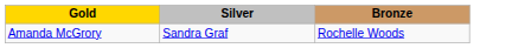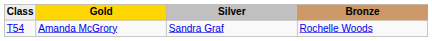 <table class="wikitable" style="text-align:left">
 <tr align="center">
+<td bgcolor=efefef><strong>Class</strong></td>
 <td width=200 bgcolor=gold><strong>Gold</strong></td>
 <td width=200 bgcolor=silver><strong>Silver</strong></td>
 <td width=200 bgcolor=CC9966><strong>Bronze</strong></td>
 </tr>
 <tr>
+<td><a href='#'>T54</a></td>
 <td><a href='#'>Amanda McGrory</a><br><em> </em></td>
 <td><a href='#'>Sandra Graf</a><br><em> </em></td>
 <td><a href='#'>Rochelle Woods</a><br><em> </em></td>
 </tr>
 </table>
